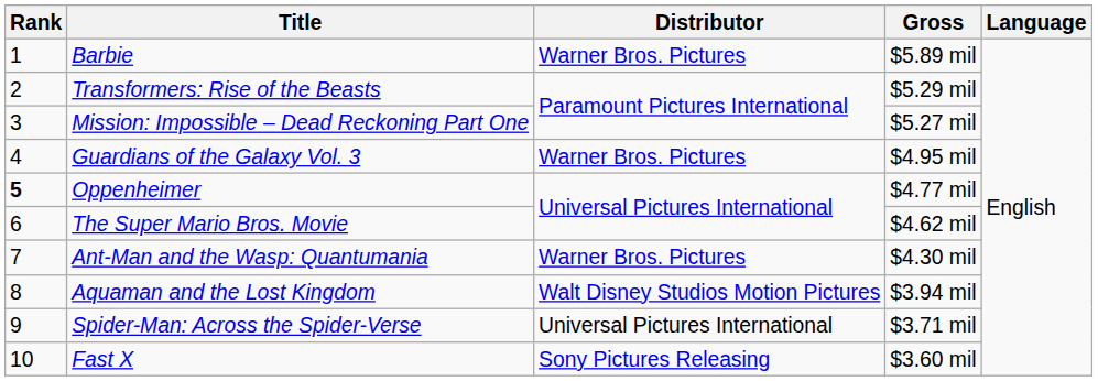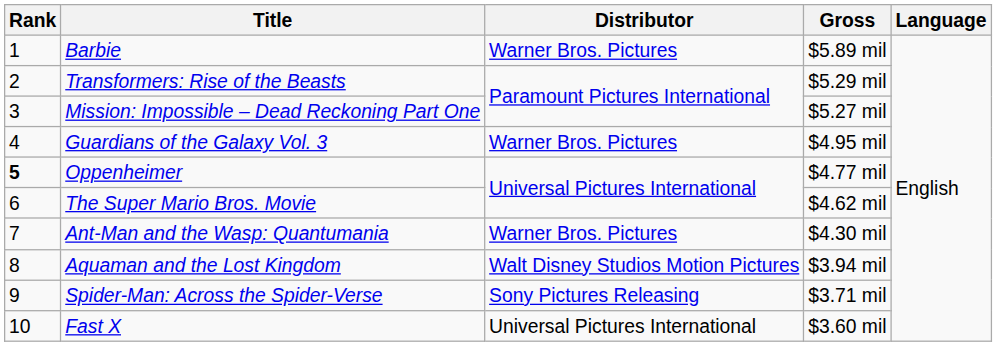 <table class="wikitable" style="font-size:95%">
 <tr>
 <th scope="col">Rank</th>
 <th scope="col">Title</th>
 <th scope="col">Distributor</th>
 <th scope="col">Gross</th>
 <th scope="col">Language</th>
 </tr>
 <tr>
 <td>1</td>
 <td><em><a href='#'>Barbie</a></em></td>
 <td><a href='#'>Warner Bros. Pictures</a></td>
 <td>$5.89 mil</td>
 <td rowspan="10">English</td>
 </tr>
 <tr>
 <td>2</td>
 <td><em><a href='#'>Transformers: Rise of the Beasts</a></em></td>
 <td rowspan="2"><a href='#'>Paramount Pictures International</a></td>
 <td>$5.29 mil</td>
 </tr>
 <tr>
 <td>3</td>
 <td><em><a href='#'>Mission: Impossible – Dead Reckoning Part One</a></em></td>
 <td>$5.27 mil</td>
 </tr>
 <tr>
 <td>4</td>
 <td><em><a href='#'>Guardians of the Galaxy Vol. 3</a></em></td>
 <td><a href='#'>Warner Bros. Pictures</a></td>
 <td>$4.95 mil</td>
 </tr>
 <tr>
 <td><strong>5</strong></td>
 <td><em><a href='#'>Oppenheimer</a></em></td>
 <td rowspan="2"><a href='#'>Universal Pictures International</a></td>
 <td>$4.77 mil</td>
 </tr>
 <tr>
 <td>6</td>
 <td><em><a href='#'>The Super Mario Bros. Movie</a></em></td>
 <td>$4.62 mil</td>
 </tr>
 <tr>
 <td>7</td>
 <td><em><a href='#'>Ant-Man and the Wasp: Quantumania</a></em></td>
 <td><a href='#'>Warner Bros. Pictures</a></td>
 <td>$4.30 mil</td>
 </tr>
 <tr>
 <td>8</td>
 <td><em><a href='#'>Aquaman and the Lost Kingdom</a></em></td>
 <td><a href='#'>Walt Disney Studios Motion Pictures</a></td>
 <td>$3.94 mil</td>
 </tr>
 <tr>
 <td>9</td>
 <td><em><a href='#'>Spider-Man: Across the Spider-Verse</a></em></td>
-<td>Universal Pictures International</td>
+<td><a href='#'>Sony Pictures Releasing</a></td>
 <td>$3.71 mil</td>
 </tr>
 <tr>
 <td>10</td>
 <td><em><a href='#'>Fast X</a></em></td>
-<td><a href='#'>Sony Pictures Releasing</a></td>
+<td>Universal Pictures International</td>
 <td>$3.60 mil</td>
 </tr>
 </table>
